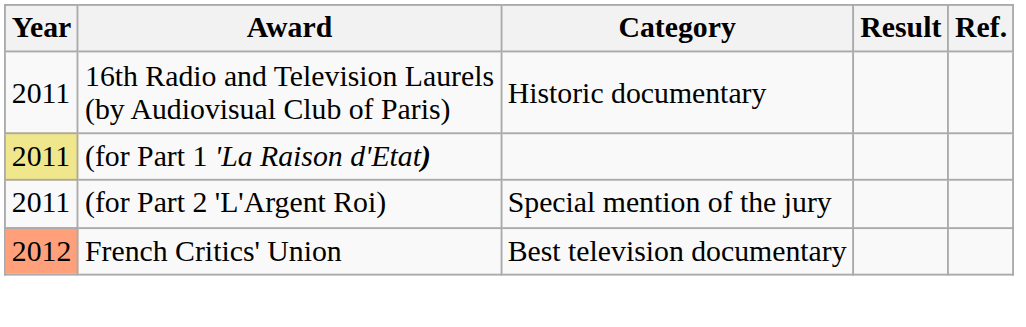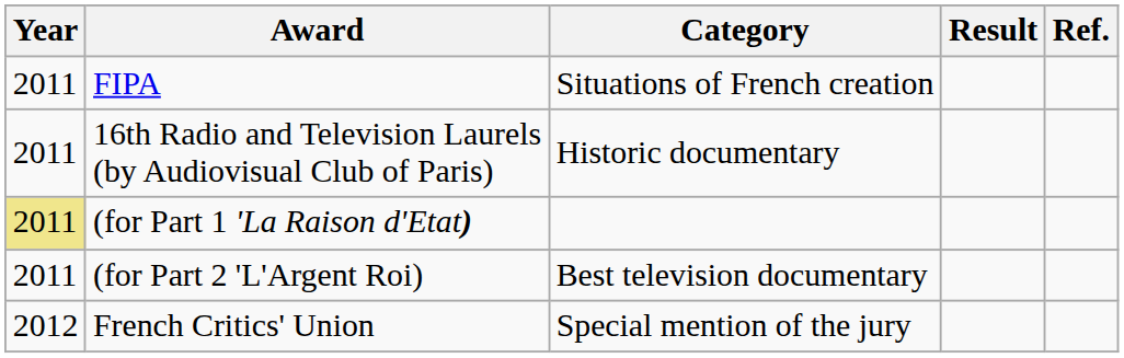 <table class="wikitable">
 <tr>
 <th>Year</th>
 <th>Award</th>
 <th>Category</th>
 <th>Result</th>
 <th>Ref.</th>
+</tr>
+<tr>
+<td>2011</td>
+<td><a href='#'>FIPA</a></td>
+<td>Situations of French creation</td>
+<td></td>
+<td></td>
 </tr>
 <tr>
 <td>2011</td>
 <td>16th Radio and Television Laurels<br>(by Audiovisual Club of Paris)</td>
 <td>Historic documentary</td>
 <td></td>
 <td></td>
 </tr>
 <tr>
 <td style="background: khaki;">2011</td>
 <td> (for Part 1 <em>'La Raison d'Etat<strong>)</td>
 <td></td>
 <td></td>
 <td></td>
 </tr>
 <tr>
 <td>2011</td>
 <td> (for Part 2 </em>'L'Argent Roi</strong>)</td>
+<td>Best television documentary</td>
+<td></td>
+<td></td>
+</tr>
+<tr>
+<td>2012</td>
+<td>French Critics' Union</td>
 <td>Special mention of the jury</td>
 <td></td>
 <td></td>
 </tr>
-<tr>
-<td style="background: lightsalmon;">2012</td>
-<td>French Critics' Union</td>
-<td>Best television documentary</td>
-<td></td>
-<td></td>
-</tr>
 </table>
